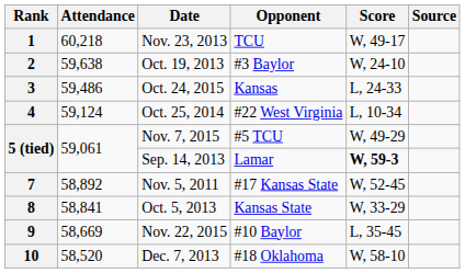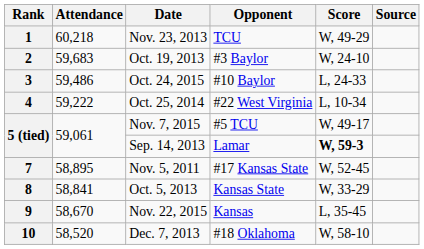 <table class="wikitable">
 <tr>
 <th>Rank</th>
 <th>Attendance</th>
 <th>Date</th>
 <th>Opponent</th>
 <th>Score</th>
 <th>Source</th>
 </tr>
 <tr>
 <th>1</th>
 <td>60,218</td>
 <td>Nov. 23, 2013</td>
 <td><a href='#'>TCU</a></td>
-<td>W, 49-17</td>
+<td>W, 49-29</td>
 <td></td>
 </tr>
 <tr>
 <th>2</th>
-<td>59,638</td>
+<td>59,683</td>
 <td>Oct. 19, 2013</td>
 <td>#3 <a href='#'>Baylor</a></td>
 <td>W, 24-10</td>
 <td></td>
 </tr>
 <tr>
 <th>3</th>
 <td>59,486</td>
 <td>Oct. 24, 2015</td>
-<td><a href='#'>Kansas</a></td>
+<td>#10 <a href='#'>Baylor</a></td>
 <td>L, 24-33</td>
 <td></td>
 </tr>
 <tr>
 <th>4</th>
-<td>59,124</td>
+<td>59,222</td>
 <td>Oct. 25, 2014</td>
 <td>#22 <a href='#'>West Virginia</a></td>
 <td>L, 10-34</td>
 <td></td>
 </tr>
 <tr>
 <th rowspan=2>5 (tied)</th>
 <td rowspan=2>59,061</td>
 <td>Nov. 7, 2015</td>
 <td>#5 <a href='#'>TCU</a></td>
-<td>W, 49-29</td>
+<td>W, 49-17</td>
 <td></td>
 </tr>
 <tr>
 <td>Sep. 14, 2013</td>
 <td><a href='#'>Lamar</a></td>
 <td><strong>W, 59-3</strong></td>
 <td></td>
 </tr>
 <tr>
 <th>7</th>
-<td>58,892</td>
+<td>58,895</td>
 <td>Nov. 5, 2011</td>
 <td>#17 <a href='#'>Kansas State</a></td>
 <td>W, 52-45</td>
 <td></td>
 </tr>
 <tr>
 <th>8</th>
 <td>58,841</td>
 <td>Oct. 5, 2013</td>
 <td><a href='#'>Kansas State</a></td>
 <td>W, 33-29</td>
 <td></td>
 </tr>
 <tr>
 <th>9</th>
-<td>58,669</td>
+<td>58,670</td>
 <td>Nov. 22, 2015</td>
-<td>#10 <a href='#'>Baylor</a></td>
+<td><a href='#'>Kansas</a></td>
 <td>L, 35-45</td>
 <td></td>
 </tr>
 <tr>
 <th>10</th>
 <td>58,520</td>
 <td>Dec. 7, 2013</td>
 <td>#18 <a href='#'>Oklahoma</a></td>
 <td>W, 58-10</td>
 <td></td>
 </tr>
 </table>
